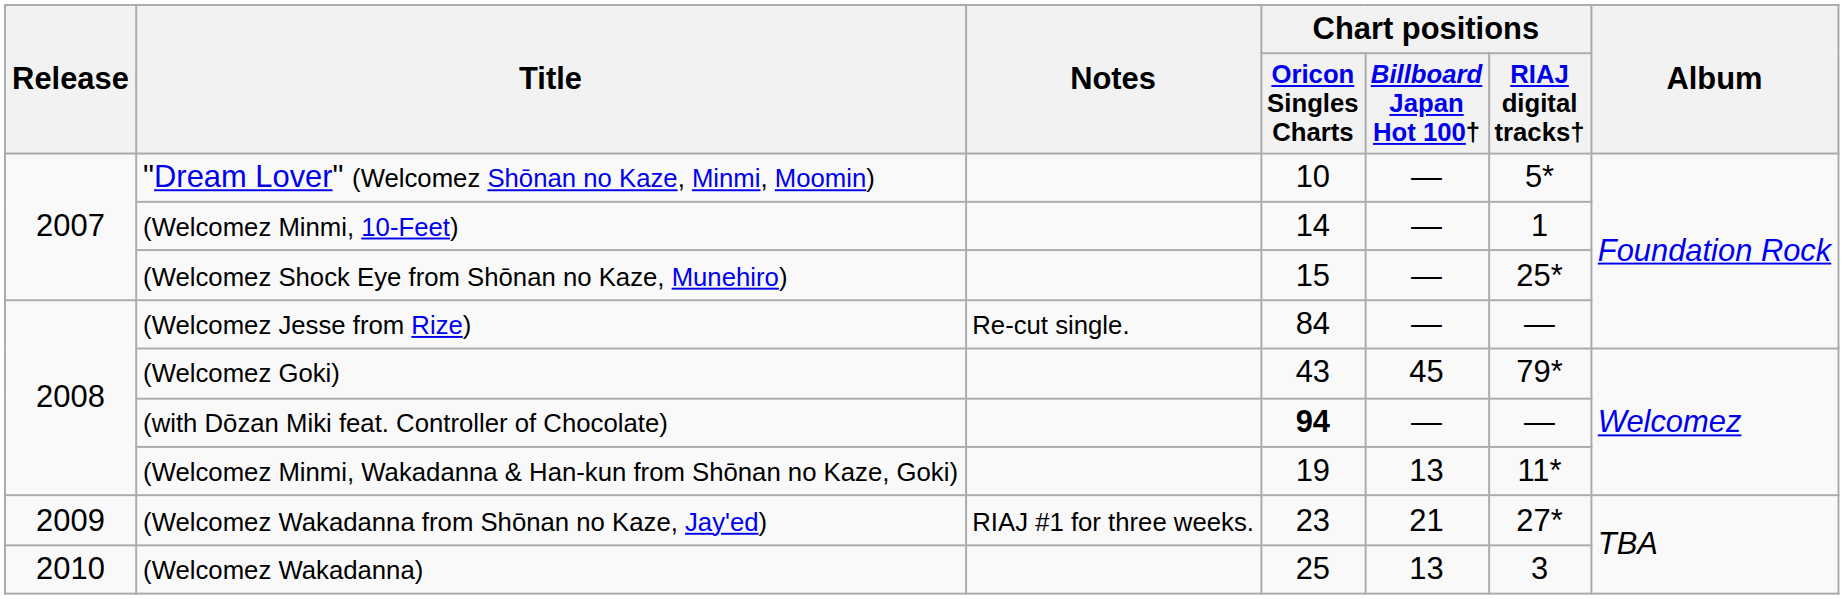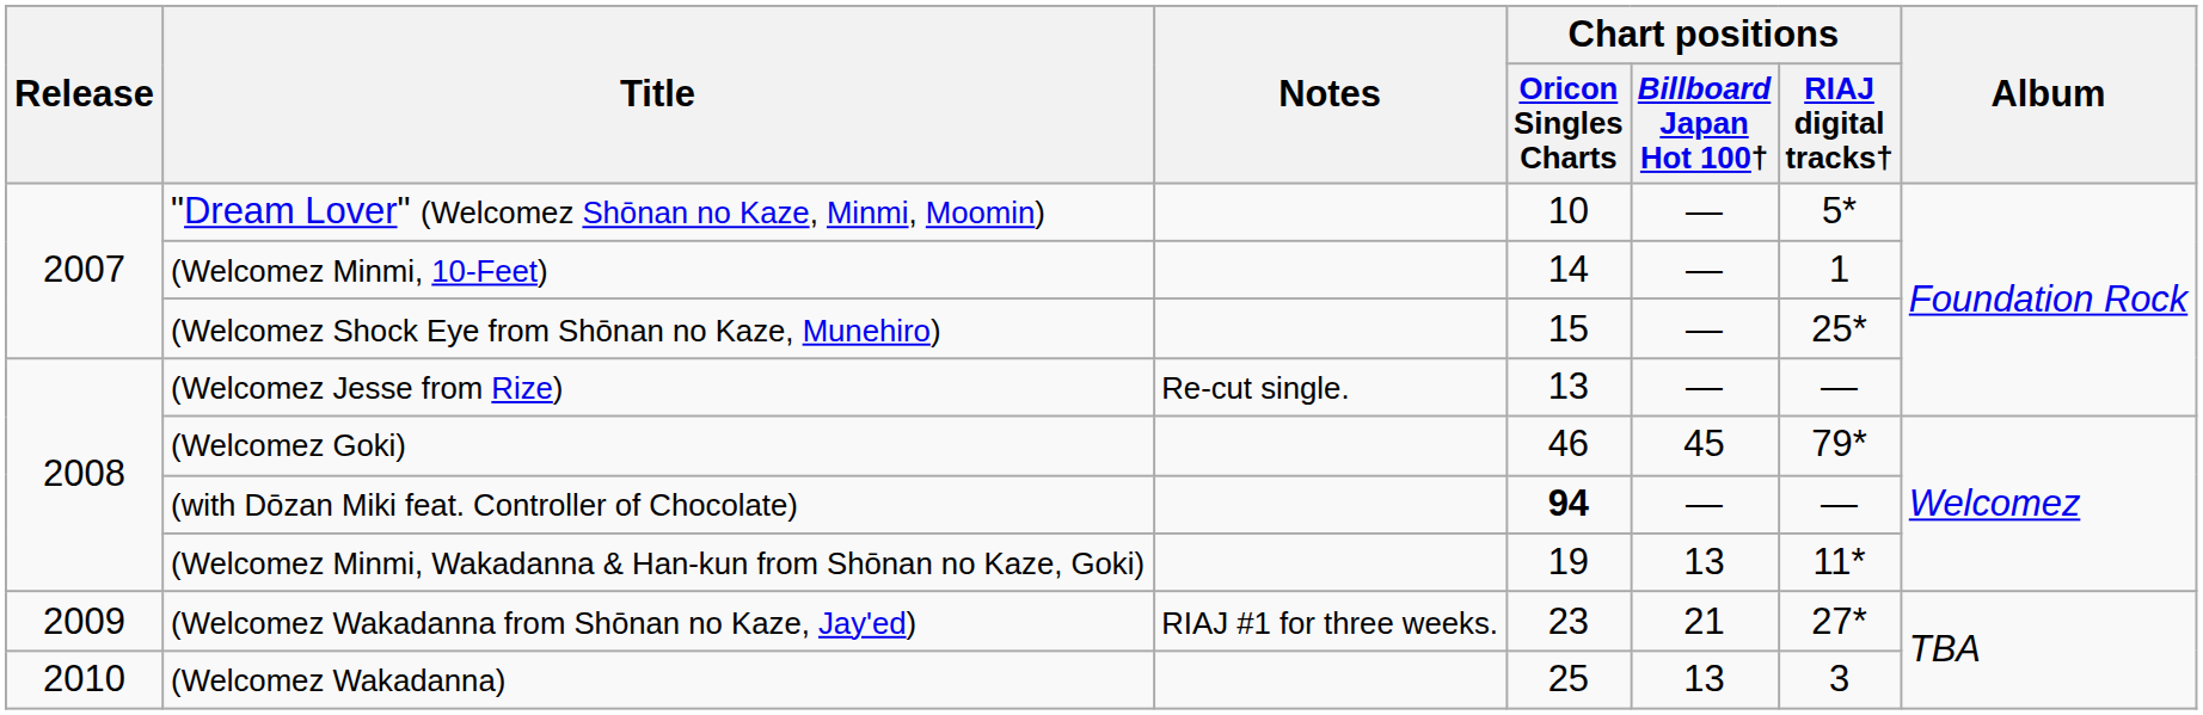 <table class="wikitable" style="text-align:center">
 <tr bgcolor="#CCCCCC">
 <th rowspan="2">Release</th>
 <th rowspan="2">Title</th>
 <th rowspan="2">Notes</th>
 <th colspan="3">Chart positions</th>
 <th rowspan="2">Album</th>
 </tr>
 <tr style="font-size:smaller;">
 <th width="35"><a href='#'>Oricon</a> Singles Charts<br></th>
 <th width="35"><em><a href='#'>Billboard</a></em> <a href='#'>Japan Hot 100</a>†<br></th>
 <th width="35"><a href='#'>RIAJ</a> digital tracks†<br></th>
 </tr>
 <tr>
 <td rowspan="3">2007</td>
 <td align="left">"<a href='#'>Dream Lover</a>" <small>(Welcomez <a href='#'>Shōnan no Kaze</a>, <a href='#'>Minmi</a>, <a href='#'>Moomin</a>)</small></td>
 <td align="left"></td>
 <td>10</td>
 <td>—</td>
 <td>5*</td>
 <td align="left" rowspan="4"><em><a href='#'>Foundation Rock</a></em></td>
 </tr>
 <tr>
 <td align="left"> <small>(Welcomez Minmi, <a href='#'>10-Feet</a>)</small></td>
 <td align="left"></td>
 <td>14</td>
 <td>—</td>
 <td>1</td>
 </tr>
 <tr>
 <td align="left"> <small>(Welcomez Shock Eye from Shōnan no Kaze, <a href='#'>Munehiro</a>)</small></td>
 <td align="left"></td>
 <td>15</td>
 <td>—</td>
 <td>25*</td>
 </tr>
 <tr>
 <td rowspan="4">2008</td>
 <td align="left"> <small>(Welcomez Jesse from <a href='#'>Rize</a>)</small></td>
 <td align="left"><small>Re-cut single.</small></td>
-<td>84</td>
+<td>13</td>
 <td>—</td>
 <td>—</td>
 </tr>
 <tr>
 <td align="left"> <small>(Welcomez Goki)</small></td>
 <td align="left"></td>
-<td>43</td>
+<td>46</td>
 <td>45</td>
 <td>79*</td>
 <td align="left" rowspan="3"><em><a href='#'>Welcomez</a></em></td>
 </tr>
 <tr>
 <td align="left"> <small>(with Dōzan Miki feat. Controller of Chocolate)</small></td>
 <td align="left"></td>
 <td><strong>94</strong></td>
 <td>—</td>
 <td>—</td>
 </tr>
 <tr>
 <td align="left"> <small>(Welcomez Minmi, Wakadanna & Han-kun from Shōnan no Kaze, Goki)</small></td>
 <td align="left"></td>
 <td>19</td>
 <td>13</td>
 <td>11*</td>
 </tr>
 <tr>
 <td rowspan="1">2009</td>
 <td align="left"> <small>(Welcomez Wakadanna from Shōnan no Kaze, <a href='#'>Jay'ed</a>)</small></td>
 <td align="left"><small>RIAJ #1 for three weeks.</small></td>
 <td>23</td>
 <td>21</td>
 <td>27*</td>
 <td align="left" rowspan="2"><em>TBA</em></td>
 </tr>
 <tr>
 <td rowspan="1">2010</td>
 <td align="left"> <small>(Welcomez Wakadanna)</small></td>
 <td align="left"></td>
 <td>25</td>
 <td>13</td>
 <td>3</td>
 </tr>
 </table>
